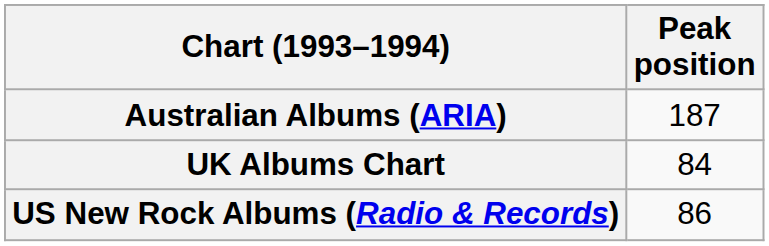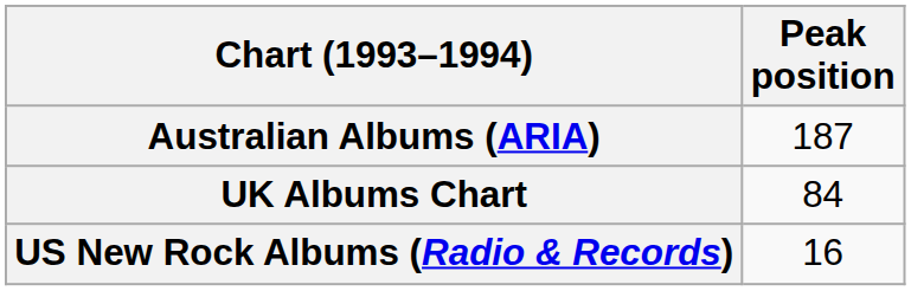 <table class="wikitable sortable plainrowheaders" style="text-align:center">
 <tr>
 <th>Chart (1993–1994)</th>
 <th>Peak<br>position</th>
 </tr>
 <tr>
 <th scope="row">Australian Albums (<a href='#'>ARIA</a>)</th>
 <td style="text-align:center;">187</td>
 </tr>
 <tr>
 <th scope="row">UK Albums Chart</th>
 <td style="text-align:center;">84</td>
 </tr>
 <tr>
 <th scope="row">US New Rock Albums (<em><a href='#'>Radio & Records</a></em>)</th>
-<td>86</td>
+<td>16</td>
 </tr>
 </table>
